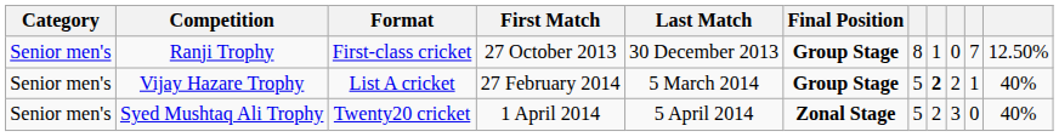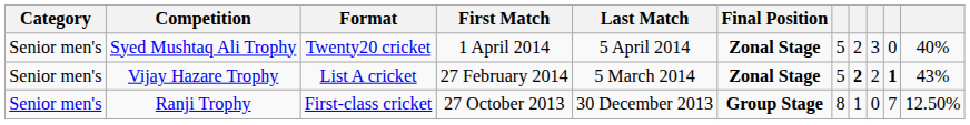 <table class="wikitable sortable" style="text-align: center;">
 <tr>
 <th class="unsortable">Category</th>
 <th>Competition</th>
 <th>Format</th>
 <th>First Match</th>
 <th>Last Match</th>
 <th>Final Position</th>
 <th></th>
 <th></th>
 <th></th>
 <th></th>
 <th></th>
 </tr>
 <tr>
+<td>Senior men's</td>
+<td><a href='#'>Syed Mushtaq Ali Trophy</a></td>
+<td><a href='#'>Twenty20 cricket</a></td>
+<td>1 April 2014</td>
+<td>5 April 2014</td>
+<td><strong>Zonal Stage</strong></td>
+<td>5</td>
+<td>2</td>
+<td>3</td>
+<td>0</td>
+<td>40%</td>
+</tr>
+<tr>
+<td>Senior men's</td>
+<td><a href='#'>Vijay Hazare Trophy</a></td>
+<td><a href='#'>List A cricket</a></td>
+<td>27 February 2014</td>
+<td>5 March 2014</td>
+<td><strong>Zonal Stage</strong></td>
+<td>5</td>
+<td><strong>2</strong></td>
+<td>2</td>
+<td><strong>1</strong></td>
+<td>43%</td>
+</tr>
+<tr>
 <td><a href='#'>Senior men's</a></td>
 <td><a href='#'>Ranji Trophy</a></td>
 <td><a href='#'>First-class cricket</a></td>
 <td>27 October 2013</td>
 <td>30 December 2013</td>
 <td><strong>Group Stage</strong></td>
 <td>8</td>
 <td>1</td>
 <td>0</td>
 <td>7</td>
 <td>12.50%</td>
 </tr>
-<tr>
-<td>Senior men's</td>
-<td><a href='#'>Vijay Hazare Trophy</a></td>
-<td><a href='#'>List A cricket</a></td>
-<td>27 February 2014</td>
-<td>5 March 2014</td>
-<td><strong>Group Stage</strong></td>
-<td>5</td>
-<td><strong>2</strong></td>
-<td>2</td>
-<td>1</td>
-<td>40%</td>
-</tr>
-<tr>
-<td>Senior men's</td>
-<td><a href='#'>Syed Mushtaq Ali Trophy</a></td>
-<td><a href='#'>Twenty20 cricket</a></td>
-<td>1 April 2014</td>
-<td>5 April 2014</td>
-<td><strong>Zonal Stage</strong></td>
-<td>5</td>
-<td>2</td>
-<td>3</td>
-<td>0</td>
-<td>40%</td>
-</tr>
 </table>
